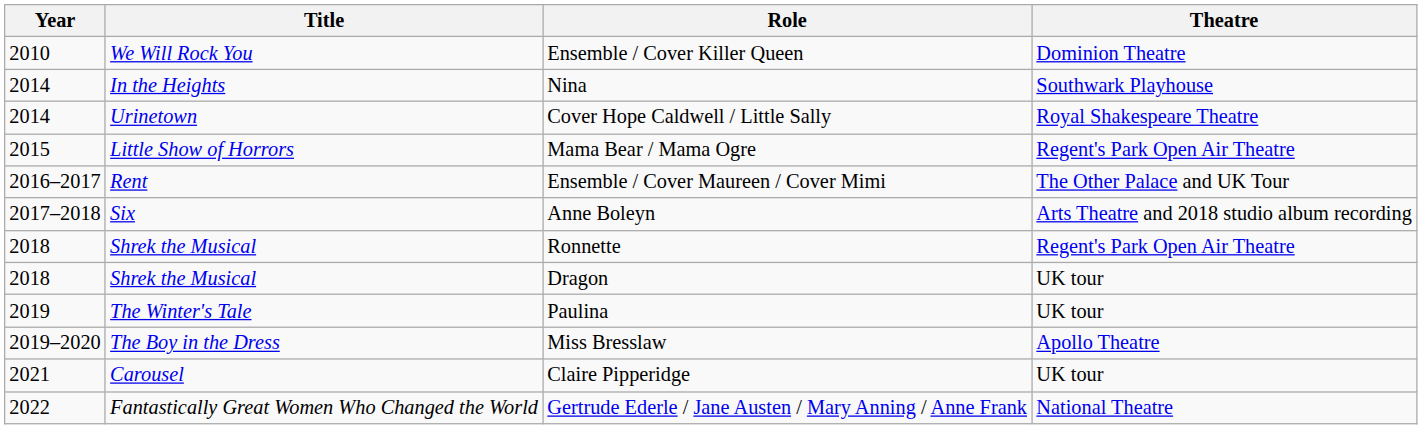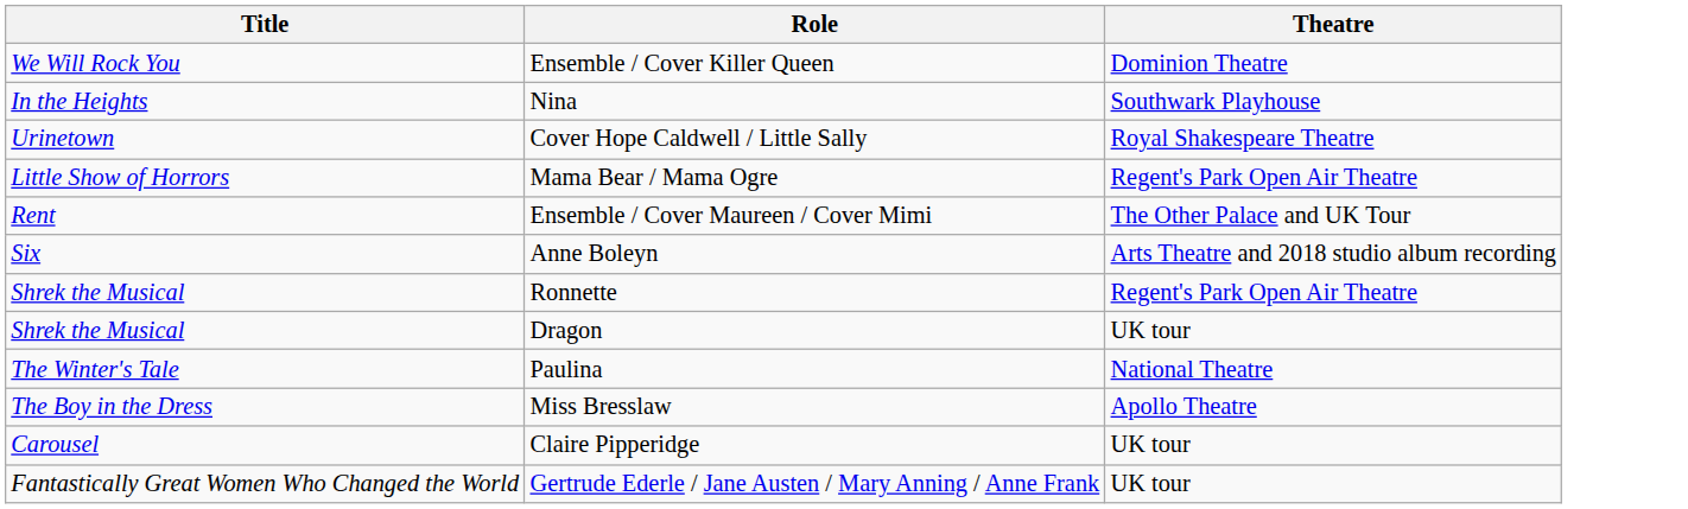 <table class="wikitable">
 <tr>
-<th scope="col">Year</th>
 <th scope="col">Title</th>
 <th scope="col">Role</th>
 <th scope="col">Theatre</th>
 </tr>
 <tr>
-<td>2010</td>
 <td><em><a href='#'>We Will Rock You</a></em></td>
 <td>Ensemble / Cover Killer Queen</td>
 <td><a href='#'>Dominion Theatre</a></td>
 </tr>
 <tr>
-<td>2014</td>
 <td><em><a href='#'>In the Heights</a></em></td>
 <td>Nina</td>
 <td><a href='#'>Southwark Playhouse</a></td>
 </tr>
 <tr>
-<td>2014</td>
 <td><em><a href='#'>Urinetown</a></em></td>
 <td>Cover Hope Caldwell / Little Sally</td>
 <td><a href='#'>Royal Shakespeare Theatre</a></td>
 </tr>
 <tr>
-<td>2015</td>
 <td><em><a href='#'>Little Show of Horrors</a></em></td>
 <td>Mama Bear / Mama Ogre</td>
 <td><a href='#'>Regent's Park Open Air Theatre</a></td>
 </tr>
 <tr>
-<td>2016–2017</td>
 <td><em><a href='#'>Rent</a></em></td>
 <td>Ensemble / Cover Maureen / Cover Mimi</td>
 <td><a href='#'>The Other Palace</a> and UK Tour</td>
 </tr>
 <tr>
-<td>2017–2018</td>
 <td><em><a href='#'>Six</a></em></td>
 <td>Anne Boleyn</td>
 <td><a href='#'>Arts Theatre</a> and 2018 studio album recording</td>
 </tr>
 <tr>
-<td>2018</td>
 <td><em><a href='#'>Shrek the Musical</a></em></td>
 <td>Ronnette</td>
 <td><a href='#'>Regent's Park Open Air Theatre</a></td>
 </tr>
 <tr>
-<td>2018</td>
 <td><em><a href='#'>Shrek the Musical</a></em></td>
 <td>Dragon</td>
 <td>UK tour</td>
 </tr>
 <tr>
-<td>2019</td>
 <td><em><a href='#'>The Winter's Tale</a></em></td>
 <td>Paulina</td>
-<td>UK tour</td>
+<td><a href='#'>National Theatre</a></td>
 </tr>
 <tr>
-<td>2019–2020</td>
 <td><em><a href='#'>The Boy in the Dress</a></em></td>
 <td>Miss Bresslaw</td>
 <td><a href='#'>Apollo Theatre</a></td>
 </tr>
 <tr>
-<td>2021</td>
 <td><em><a href='#'>Carousel</a></em></td>
 <td>Claire Pipperidge</td>
 <td>UK tour</td>
 </tr>
 <tr>
-<td>2022</td>
 <td><em>Fantastically Great Women Who Changed the World</em></td>
 <td><a href='#'>Gertrude Ederle</a> / <a href='#'>Jane Austen</a> / <a href='#'>Mary Anning</a> / <a href='#'>Anne Frank</a></td>
-<td><a href='#'>National Theatre</a></td>
+<td>UK tour</td>
 </tr>
 </table>
